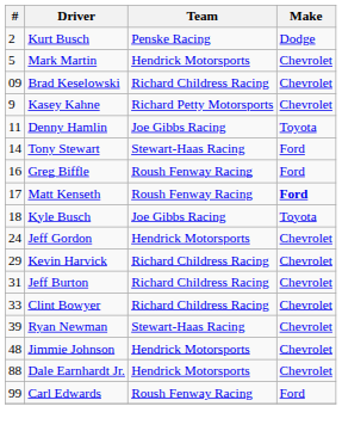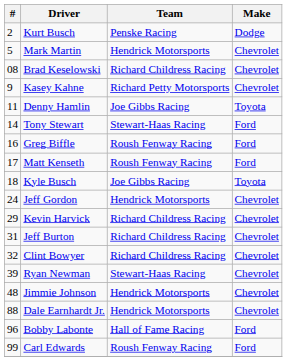 <table class="wikitable" style="font-size:95%">
 <tr>
 <th>#</th>
 <th>Driver</th>
 <th>Team</th>
 <th>Make</th>
 </tr>
 <tr>
 <td>2</td>
 <td><a href='#'>Kurt Busch</a></td>
 <td><a href='#'>Penske Racing</a></td>
 <td><a href='#'>Dodge</a></td>
 </tr>
 <tr>
 <td>5</td>
 <td><a href='#'>Mark Martin</a></td>
 <td><a href='#'>Hendrick Motorsports</a></td>
 <td><a href='#'>Chevrolet</a></td>
 </tr>
 <tr>
-<td>09</td>
+<td>08</td>
 <td><a href='#'>Brad Keselowski</a></td>
 <td><a href='#'>Richard Childress Racing</a></td>
 <td><a href='#'>Chevrolet</a></td>
 </tr>
 <tr>
 <td>9</td>
 <td><a href='#'>Kasey Kahne</a></td>
 <td><a href='#'>Richard Petty Motorsports</a></td>
 <td><a href='#'>Chevrolet</a></td>
 </tr>
 <tr>
 <td>11</td>
 <td><a href='#'>Denny Hamlin</a></td>
 <td><a href='#'>Joe Gibbs Racing</a></td>
 <td><a href='#'>Toyota</a></td>
 </tr>
 <tr>
 <td>14</td>
 <td><a href='#'>Tony Stewart</a></td>
 <td><a href='#'>Stewart-Haas Racing</a></td>
 <td><a href='#'>Ford</a></td>
 </tr>
 <tr>
 <td>16</td>
 <td><a href='#'>Greg Biffle</a></td>
 <td><a href='#'>Roush Fenway Racing</a></td>
 <td><a href='#'>Ford</a></td>
 </tr>
 <tr>
 <td>17</td>
 <td><a href='#'>Matt Kenseth</a></td>
 <td><a href='#'>Roush Fenway Racing</a></td>
-<td><strong><a href='#'>Ford</a></strong></td>
+<td><a href='#'>Ford</a></td>
 </tr>
 <tr>
 <td>18</td>
 <td><a href='#'>Kyle Busch</a></td>
 <td><a href='#'>Joe Gibbs Racing</a></td>
 <td><a href='#'>Toyota</a></td>
 </tr>
 <tr>
 <td>24</td>
 <td><a href='#'>Jeff Gordon</a></td>
 <td><a href='#'>Hendrick Motorsports</a></td>
 <td><a href='#'>Chevrolet</a></td>
 </tr>
 <tr>
 <td>29</td>
 <td><a href='#'>Kevin Harvick</a></td>
 <td><a href='#'>Richard Childress Racing</a></td>
 <td><a href='#'>Chevrolet</a></td>
 </tr>
 <tr>
 <td>31</td>
 <td><a href='#'>Jeff Burton</a></td>
 <td><a href='#'>Richard Childress Racing</a></td>
 <td><a href='#'>Chevrolet</a></td>
 </tr>
 <tr>
-<td>33</td>
+<td>32</td>
 <td><a href='#'>Clint Bowyer</a></td>
 <td><a href='#'>Richard Childress Racing</a></td>
 <td><a href='#'>Chevrolet</a></td>
 </tr>
 <tr>
 <td>39</td>
 <td><a href='#'>Ryan Newman</a></td>
 <td><a href='#'>Stewart-Haas Racing</a></td>
 <td><a href='#'>Chevrolet</a></td>
 </tr>
 <tr>
 <td>48</td>
 <td><a href='#'>Jimmie Johnson</a></td>
 <td><a href='#'>Hendrick Motorsports</a></td>
 <td><a href='#'>Chevrolet</a></td>
 </tr>
 <tr>
 <td>88</td>
 <td><a href='#'>Dale Earnhardt Jr.</a></td>
 <td><a href='#'>Hendrick Motorsports</a></td>
 <td><a href='#'>Chevrolet</a></td>
 </tr>
 <tr>
+<td>96</td>
+<td><a href='#'>Bobby Labonte</a></td>
+<td><a href='#'>Hall of Fame Racing</a></td>
+<td><a href='#'>Ford</a></td>
+</tr>
+<tr>
 <td>99</td>
 <td><a href='#'>Carl Edwards</a></td>
 <td><a href='#'>Roush Fenway Racing</a></td>
 <td><a href='#'>Ford</a></td>
 </tr>
 <tr>
 </tr>
 </table>
